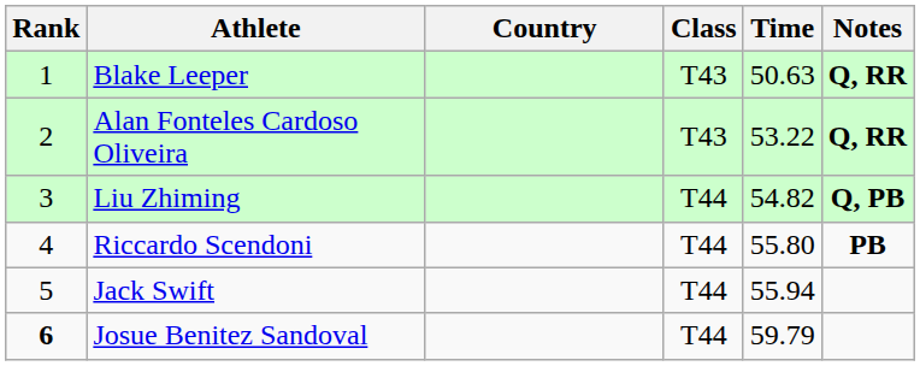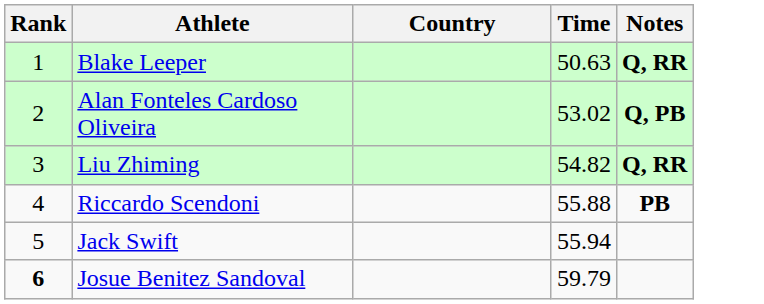 <table class="wikitable sortable" style="text-align:center">
 <tr>
 <th>Rank</th>
 <th style="width:180px">Athlete</th>
 <th style="width:125px">Country</th>
-<th>Class</th>
 <th>Time</th>
 <th>Notes</th>
 </tr>
 <tr style="background:#cfc;">
 <td>1</td>
 <td style="text-align:left;"><a href='#'>Blake Leeper</a></td>
 <td style="text-align:left;"></td>
-<td>T43</td>
 <td>50.63</td>
 <td><strong>Q, RR</strong></td>
 </tr>
 <tr style="background:#cfc;">
 <td>2</td>
 <td style="text-align:left;"><a href='#'>Alan Fonteles Cardoso Oliveira</a></td>
 <td style="text-align:left;"></td>
-<td>T43</td>
-<td>53.22</td>
-<td><strong>Q, RR</strong></td>
+<td>53.02</td>
+<td><strong>Q, PB</strong></td>
 </tr>
 <tr style="background:#cfc;">
 <td>3</td>
 <td style="text-align:left;"><a href='#'>Liu Zhiming</a></td>
 <td style="text-align:left;"></td>
-<td>T44</td>
 <td>54.82</td>
-<td><strong>Q, PB</strong></td>
+<td><strong>Q, RR</strong></td>
 </tr>
 <tr>
 <td>4</td>
 <td style="text-align:left;"><a href='#'>Riccardo Scendoni</a></td>
 <td style="text-align:left;"></td>
-<td>T44</td>
-<td>55.80</td>
+<td>55.88</td>
 <td><strong>PB</strong></td>
 </tr>
 <tr>
 <td>5</td>
 <td style="text-align:left;"><a href='#'>Jack Swift</a></td>
 <td style="text-align:left;"></td>
-<td>T44</td>
 <td>55.94</td>
 <td></td>
 </tr>
 <tr>
 <td><strong>6</strong></td>
 <td style="text-align:left;"><a href='#'>Josue Benitez Sandoval</a></td>
 <td style="text-align:left;"></td>
-<td>T44</td>
 <td>59.79</td>
 <td></td>
 </tr>
 </table>
